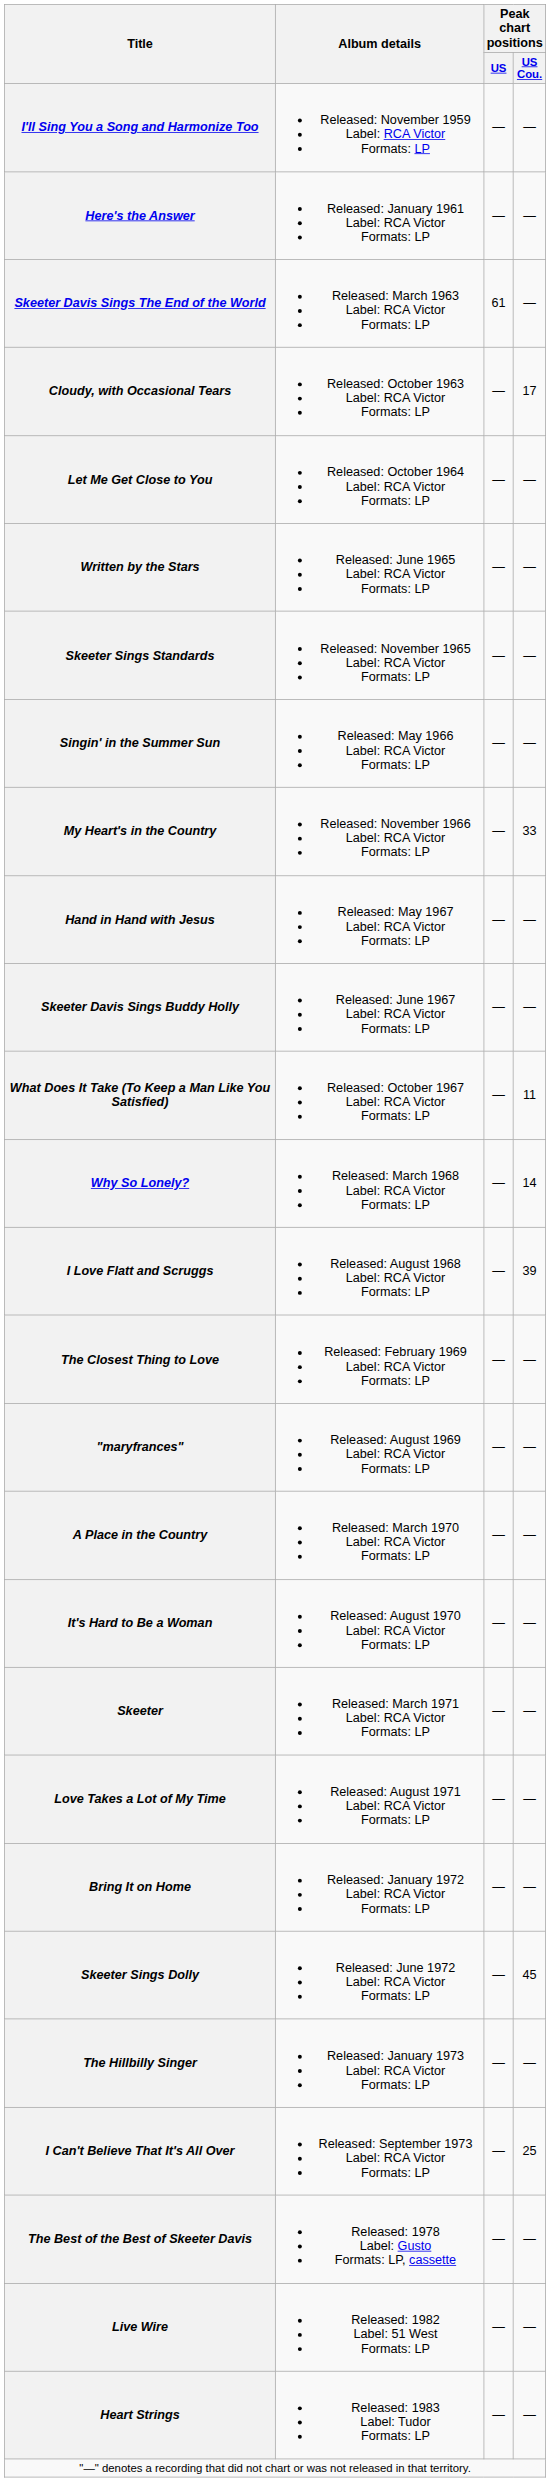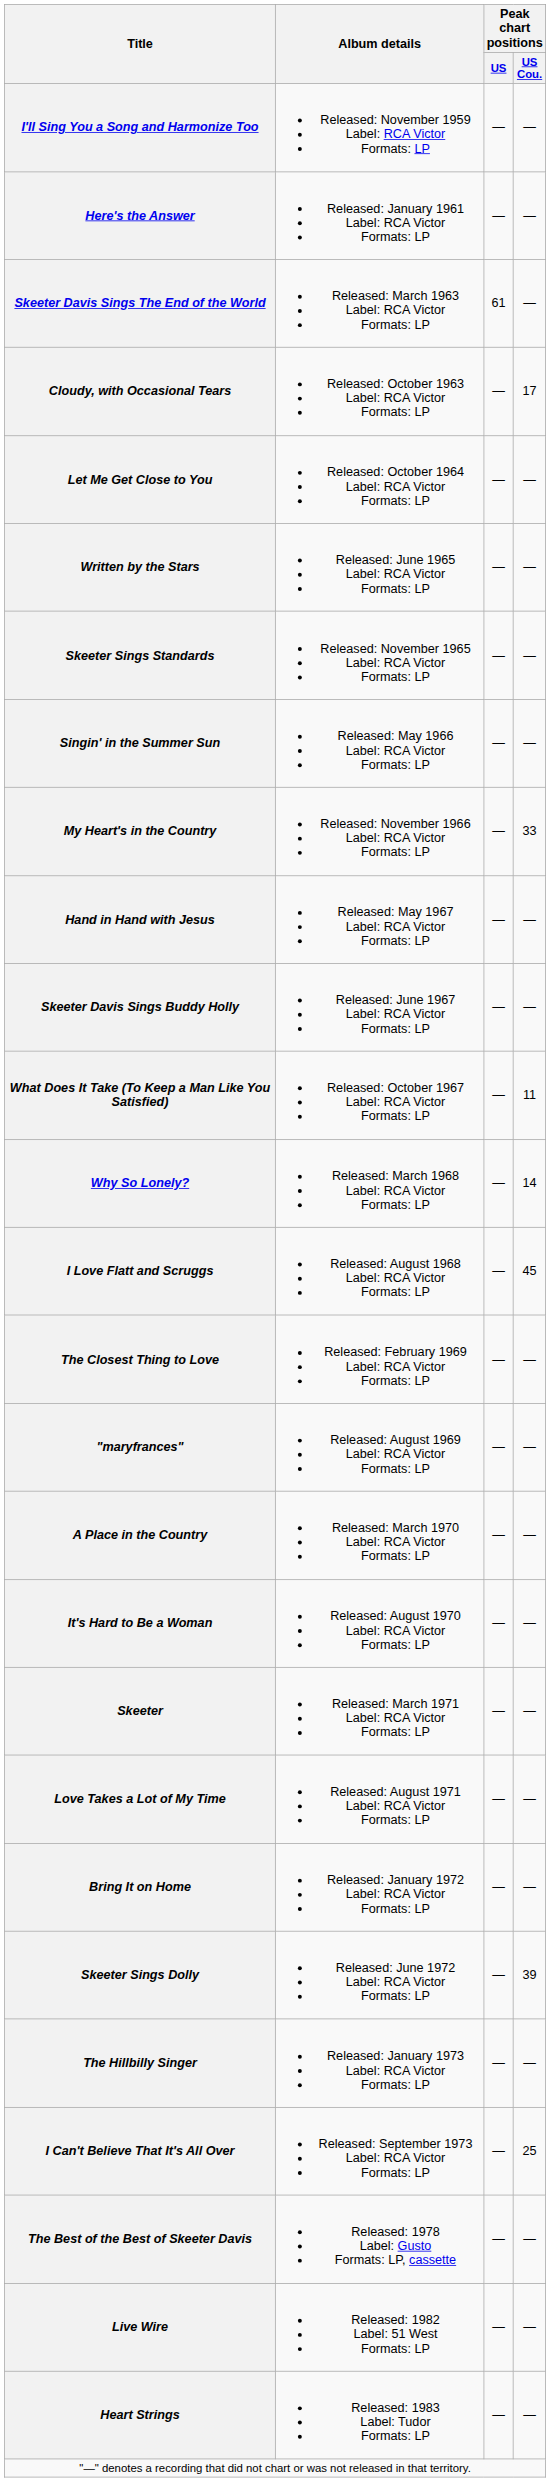 <table class="wikitable plainrowheaders" style="text-align:center;" border="1">
 <tr>
 <th scope="col" rowspan="2" style="width:21em;">Title</th>
 <th scope="col" rowspan="2" style="width:16em;">Album details</th>
 <th scope="col" colspan="2">Peak chart<br>positions</th>
 </tr>
 <tr>
 <th scope="col" style="width:2em;font-size:90%;"><a href='#'>US</a><br></th>
 <th scope="col" style="width:2em;font-size:90%;"><a href='#'>US<br>Cou.</a><br></th>
 </tr>
 <tr>
 <th scope="row"><em><a href='#'>I'll Sing You a Song and Harmonize Too</a></em></th>
 <td><br><ul><li>Released: November 1959</li><li>Label: <a href='#'>RCA Victor</a></li><li>Formats: <a href='#'>LP</a></li></ul></td>
 <td>—</td>
 <td>—</td>
 </tr>
 <tr>
 <th scope="row"><em><a href='#'>Here's the Answer</a></em></th>
 <td><br><ul><li>Released: January 1961</li><li>Label: RCA Victor</li><li>Formats: LP</li></ul></td>
 <td>—</td>
 <td>—</td>
 </tr>
 <tr>
 <th scope="row"><em><a href='#'>Skeeter Davis Sings The End of the World</a></em></th>
 <td><br><ul><li>Released: March 1963</li><li>Label: RCA Victor</li><li>Formats: LP</li></ul></td>
 <td>61</td>
 <td>—</td>
 </tr>
 <tr>
 <th scope="row"><em>Cloudy, with Occasional Tears</em></th>
 <td><br><ul><li>Released: October 1963</li><li>Label: RCA Victor</li><li>Formats: LP</li></ul></td>
 <td>—</td>
 <td>17</td>
 </tr>
 <tr>
 <th scope="row"><em>Let Me Get Close to You</em></th>
 <td><br><ul><li>Released: October 1964</li><li>Label: RCA Victor</li><li>Formats: LP</li></ul></td>
 <td>—</td>
 <td>—</td>
 </tr>
 <tr>
 <th scope="row"><em>Written by the Stars</em></th>
 <td><br><ul><li>Released: June 1965</li><li>Label: RCA Victor</li><li>Formats: LP</li></ul></td>
 <td>—</td>
 <td>—</td>
 </tr>
 <tr>
 <th scope="row"><em>Skeeter Sings Standards</em></th>
 <td><br><ul><li>Released: November 1965</li><li>Label: RCA Victor</li><li>Formats: LP</li></ul></td>
 <td>—</td>
 <td>—</td>
 </tr>
 <tr>
 <th scope="row"><em>Singin' in the Summer Sun</em></th>
 <td><br><ul><li>Released: May 1966</li><li>Label: RCA Victor</li><li>Formats: LP</li></ul></td>
 <td>—</td>
 <td>—</td>
 </tr>
 <tr>
 <th scope="row"><em>My Heart's in the Country</em></th>
 <td><br><ul><li>Released: November 1966</li><li>Label: RCA Victor</li><li>Formats: LP</li></ul></td>
 <td>—</td>
 <td>33</td>
 </tr>
 <tr>
 <th scope="row"><em>Hand in Hand with Jesus</em></th>
 <td><br><ul><li>Released: May 1967</li><li>Label: RCA Victor</li><li>Formats: LP</li></ul></td>
 <td>—</td>
 <td>—</td>
 </tr>
 <tr>
 <th scope="row"><em>Skeeter Davis Sings Buddy Holly</em></th>
 <td><br><ul><li>Released: June 1967</li><li>Label: RCA Victor</li><li>Formats: LP</li></ul></td>
 <td>—</td>
 <td>—</td>
 </tr>
 <tr>
 <th scope="row"><em>What Does It Take (To Keep a Man Like You Satisfied)</em></th>
 <td><br><ul><li>Released: October 1967</li><li>Label: RCA Victor</li><li>Formats: LP</li></ul></td>
 <td>—</td>
 <td>11</td>
 </tr>
 <tr>
 <th scope="row"><em><a href='#'>Why So Lonely?</a></em></th>
 <td><br><ul><li>Released: March 1968</li><li>Label: RCA Victor</li><li>Formats: LP</li></ul></td>
 <td>—</td>
 <td>14</td>
 </tr>
 <tr>
 <th scope="row"><em>I Love Flatt and Scruggs</em></th>
 <td><br><ul><li>Released: August 1968</li><li>Label: RCA Victor</li><li>Formats: LP</li></ul></td>
 <td>—</td>
-<td>39</td>
+<td>45</td>
 </tr>
 <tr>
 <th scope="row"><em>The Closest Thing to Love</em></th>
 <td><br><ul><li>Released: February 1969</li><li>Label: RCA Victor</li><li>Formats: LP</li></ul></td>
 <td>—</td>
 <td>—</td>
 </tr>
 <tr>
 <th scope="row"><em>"maryfrances"</em></th>
 <td><br><ul><li>Released: August 1969</li><li>Label: RCA Victor</li><li>Formats: LP</li></ul></td>
 <td>—</td>
 <td>—</td>
 </tr>
 <tr>
 <th scope="row"><em>A Place in the Country</em></th>
 <td><br><ul><li>Released: March 1970</li><li>Label: RCA Victor</li><li>Formats: LP</li></ul></td>
 <td>—</td>
 <td>—</td>
 </tr>
 <tr>
 <th scope="row"><em>It's Hard to Be a Woman</em></th>
 <td><br><ul><li>Released: August 1970</li><li>Label: RCA Victor</li><li>Formats: LP</li></ul></td>
 <td>—</td>
 <td>—</td>
 </tr>
 <tr>
 <th scope="row"><em>Skeeter</em></th>
 <td><br><ul><li>Released: March 1971</li><li>Label: RCA Victor</li><li>Formats: LP</li></ul></td>
 <td>—</td>
 <td>—</td>
 </tr>
 <tr>
 <th scope="row"><em>Love Takes a Lot of My Time</em></th>
 <td><br><ul><li>Released: August 1971</li><li>Label: RCA Victor</li><li>Formats: LP</li></ul></td>
 <td>—</td>
 <td>—</td>
 </tr>
 <tr>
 <th scope="row"><em>Bring It on Home</em></th>
 <td><br><ul><li>Released: January 1972</li><li>Label: RCA Victor</li><li>Formats: LP</li></ul></td>
 <td>—</td>
 <td>—</td>
 </tr>
 <tr>
 <th scope="row"><em>Skeeter Sings Dolly</em></th>
 <td><br><ul><li>Released: June 1972</li><li>Label: RCA Victor</li><li>Formats: LP</li></ul></td>
 <td>—</td>
-<td>45</td>
+<td>39</td>
 </tr>
 <tr>
 <th scope="row"><em>The Hillbilly Singer</em></th>
 <td><br><ul><li>Released: January 1973</li><li>Label: RCA Victor</li><li>Formats: LP</li></ul></td>
 <td>—</td>
 <td>—</td>
 </tr>
 <tr>
 <th scope="row"><em>I Can't Believe That It's All Over</em></th>
 <td><br><ul><li>Released: September 1973</li><li>Label: RCA Victor</li><li>Formats: LP</li></ul></td>
 <td>—</td>
 <td>25</td>
 </tr>
 <tr>
 <th scope="row"><em>The Best of the Best of Skeeter Davis</em><br></th>
 <td><br><ul><li>Released: 1978</li><li>Label: <a href='#'>Gusto</a></li><li>Formats: LP, <a href='#'>cassette</a></li></ul></td>
 <td>—</td>
 <td>—</td>
 </tr>
 <tr>
 <th scope="row"><em>Live Wire</em></th>
 <td><br><ul><li>Released: 1982</li><li>Label: 51 West</li><li>Formats: LP</li></ul></td>
 <td>—</td>
 <td>—</td>
 </tr>
 <tr>
 <th scope="row"><em>Heart Strings</em></th>
 <td><br><ul><li>Released: 1983</li><li>Label: Tudor</li><li>Formats: LP</li></ul></td>
 <td>—</td>
 <td>—</td>
 </tr>
 <tr>
 <td colspan="4" style="font-size:90%">"—" denotes a recording that did not chart or was not released in that territory.</td>
 </tr>
 </table>
